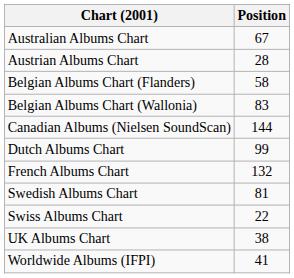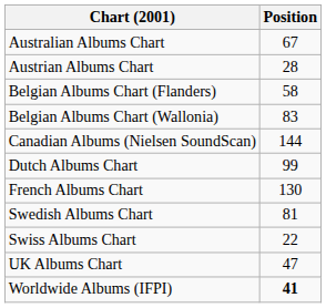 <table class="wikitable plainrowheaders sortable" style="text-align:center;">
 <tr>
 <th>Chart (2001)</th>
 <th>Position</th>
 </tr>
 <tr>
 <td align="left">Australian Albums Chart</td>
 <td>67</td>
 </tr>
 <tr>
 <td align="left">Austrian Albums Chart</td>
 <td>28</td>
 </tr>
 <tr>
 <td align="left">Belgian Albums Chart (Flanders)</td>
 <td>58</td>
 </tr>
 <tr>
 <td align="left">Belgian Albums Chart (Wallonia)</td>
 <td>83</td>
 </tr>
 <tr>
 <td align="left">Canadian Albums (Nielsen SoundScan)</td>
 <td>144</td>
 </tr>
 <tr>
 <td align="left">Dutch Albums Chart</td>
 <td>99</td>
 </tr>
 <tr>
 <td align="left">French Albums Chart</td>
-<td>132</td>
+<td>130</td>
 </tr>
 <tr>
 <td align="left">Swedish Albums Chart</td>
 <td>81</td>
 </tr>
 <tr>
 <td align="left">Swiss Albums Chart</td>
 <td>22</td>
 </tr>
 <tr>
 <td align="left">UK Albums Chart</td>
-<td>38</td>
+<td>47</td>
 </tr>
 <tr>
 <td align="left">Worldwide Albums (IFPI)</td>
-<td>41</td>
+<td><strong>41</strong></td>
 </tr>
 </table>
